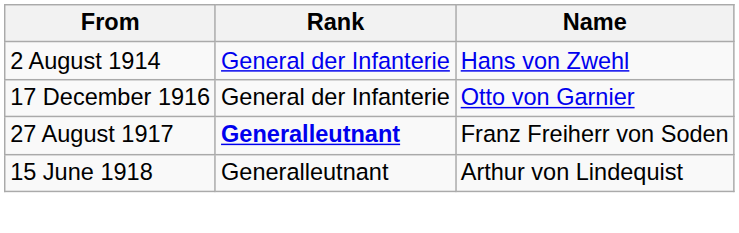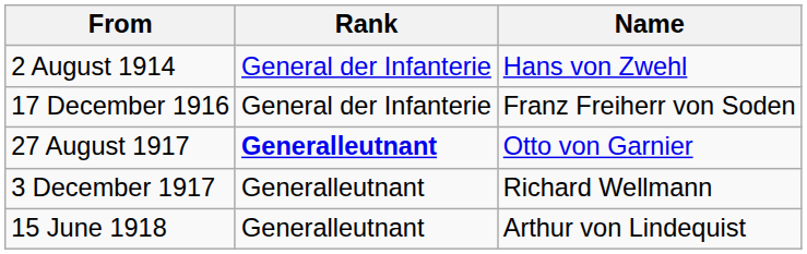 <table class="wikitable">
 <tr>
 <th>From</th>
 <th>Rank</th>
 <th>Name</th>
 </tr>
 <tr>
 <td>2 August 1914</td>
 <td><a href='#'>General der Infanterie</a></td>
 <td><a href='#'>Hans von Zwehl</a></td>
 </tr>
 <tr>
 <td>17 December 1916</td>
 <td>General der Infanterie</td>
-<td><a href='#'>Otto von Garnier</a></td>
+<td>Franz Freiherr von Soden</td>
 </tr>
 <tr>
 <td>27 August 1917</td>
 <td><strong><a href='#'>Generalleutnant</a></strong></td>
-<td>Franz Freiherr von Soden</td>
+<td><a href='#'>Otto von Garnier</a></td>
+</tr>
+<tr>
+<td>3 December 1917</td>
+<td>Generalleutnant</td>
+<td>Richard Wellmann</td>
 </tr>
 <tr>
 <td>15 June 1918</td>
 <td>Generalleutnant</td>
 <td>Arthur von Lindequist</td>
 </tr>
 </table>
